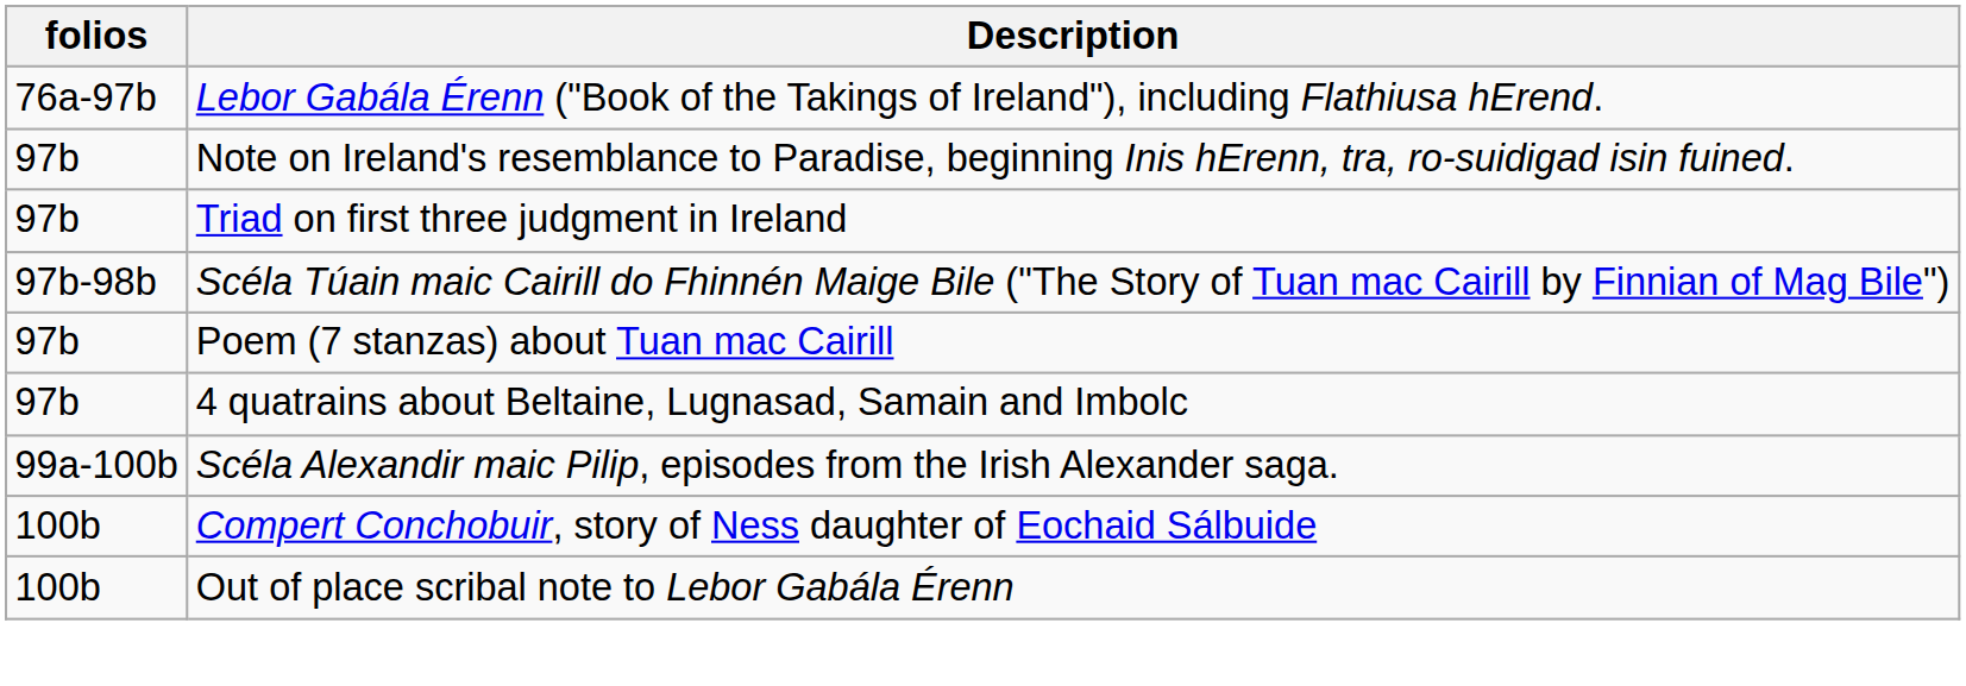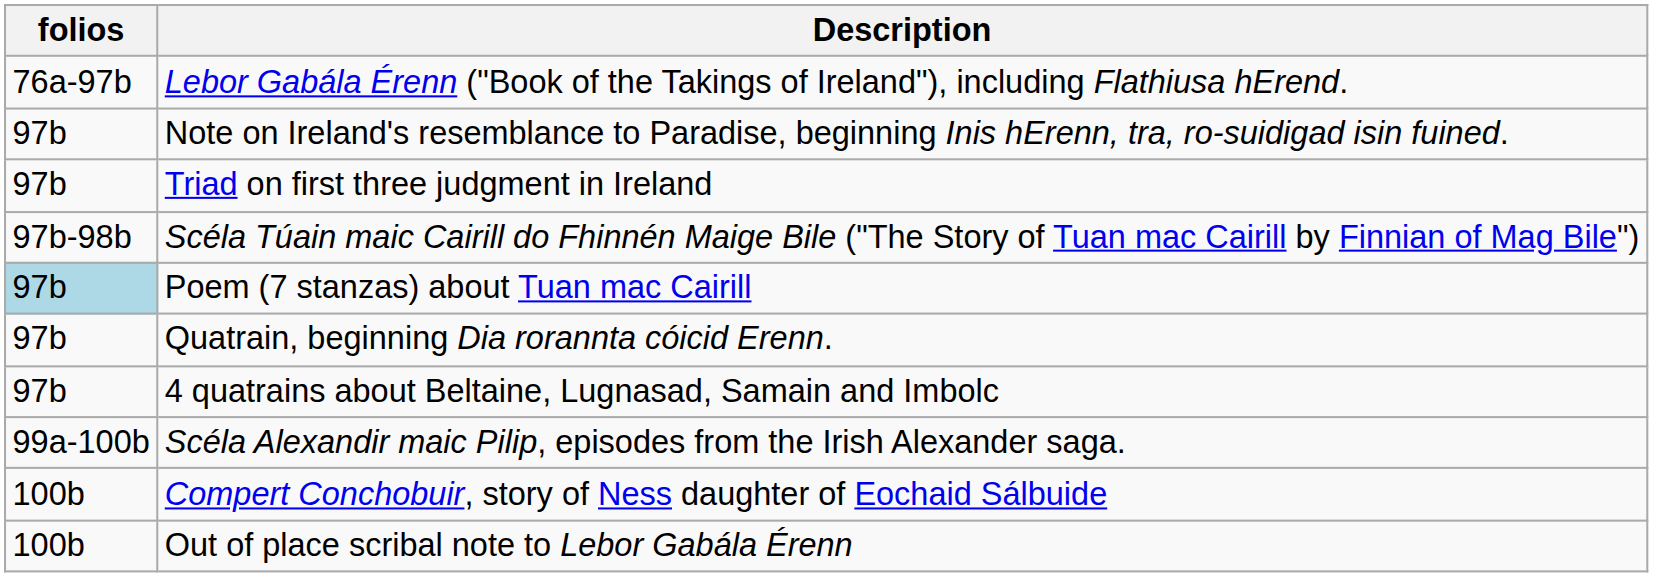 <table class="wikitable">
 <tr>
 <th>folios</th>
 <th>Description</th>
 </tr>
 <tr>
 <td>76a-97b</td>
 <td><em><a href='#'>Lebor Gabála Érenn</a></em> ("Book of the Takings of Ireland"), including <em>Flathiusa hErend</em>.</td>
 </tr>
 <tr>
 <td>97b</td>
 <td>Note on Ireland's resemblance to Paradise, beginning <em>Inis hErenn, tra, ro-suidigad isin fuined</em>.</td>
 </tr>
 <tr>
 <td>97b</td>
 <td><a href='#'>Triad</a> on first three judgment in Ireland</td>
 </tr>
 <tr>
 <td>97b-98b</td>
 <td><em>Scéla Túain maic Cairill do Fhinnén Maige Bile</em> ("The Story of <a href='#'>Tuan mac Cairill</a> by <a href='#'>Finnian of Mag Bile</a>")</td>
 </tr>
 <tr>
+<td style="background: lightblue;">97b</td>
+<td>Poem (7 stanzas) about <a href='#'>Tuan mac Cairill</a></td>
+</tr>
+<tr>
 <td>97b</td>
-<td>Poem (7 stanzas) about <a href='#'>Tuan mac Cairill</a></td>
+<td>Quatrain, beginning <em>Dia rorannta cóicid Erenn</em>.</td>
 </tr>
 <tr>
 <td>97b</td>
 <td>4 quatrains about Beltaine, Lugnasad, Samain and Imbolc</td>
 </tr>
 <tr>
 <td>99a-100b</td>
 <td><em>Scéla Alexandir maic Pilip</em>, episodes from the Irish Alexander saga.</td>
 </tr>
 <tr>
 <td>100b</td>
 <td><em><a href='#'>Compert Conchobuir</a></em>, story of <a href='#'>Ness</a> daughter of <a href='#'>Eochaid Sálbuide</a></td>
 </tr>
 <tr>
 <td>100b</td>
 <td>Out of place scribal note to <em>Lebor Gabála Érenn</em></td>
 </tr>
 </table>
